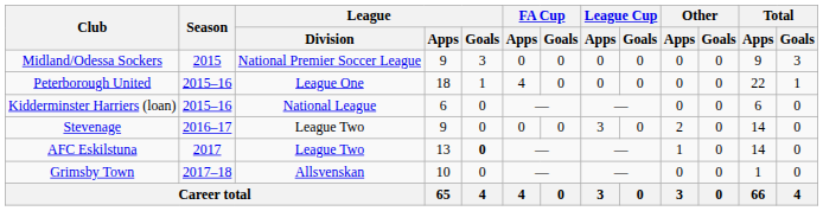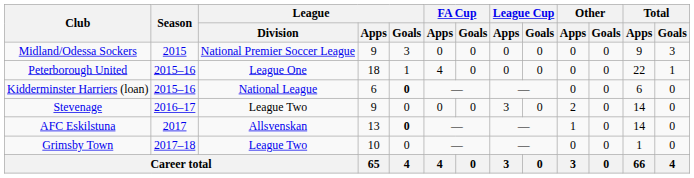 <table class="wikitable" style="text-align:center;">
 <tr>
 <th rowspan="2">Club</th>
 <th rowspan="2">Season</th>
 <th colspan="3">League</th>
 <th colspan="2"><a href='#'>FA Cup</a></th>
 <th colspan="2"><a href='#'>League Cup</a></th>
 <th colspan="2">Other</th>
 <th colspan="2">Total</th>
 </tr>
 <tr>
 <th>Division</th>
 <th>Apps</th>
 <th>Goals</th>
 <th>Apps</th>
 <th>Goals</th>
 <th>Apps</th>
 <th>Goals</th>
 <th>Apps</th>
 <th>Goals</th>
 <th>Apps</th>
 <th>Goals</th>
 </tr>
 <tr>
 <td><a href='#'>Midland/Odessa Sockers</a></td>
 <td><a href='#'>2015</a></td>
 <td><a href='#'>National Premier Soccer League</a></td>
 <td>9</td>
 <td>3</td>
 <td>0</td>
 <td>0</td>
 <td>0</td>
 <td>0</td>
 <td>0</td>
 <td>0</td>
 <td>9</td>
 <td>3</td>
 </tr>
 <tr>
 <td><a href='#'>Peterborough United</a></td>
 <td><a href='#'>2015–16</a></td>
 <td><a href='#'>League One</a></td>
 <td>18</td>
 <td>1</td>
 <td>4</td>
 <td>0</td>
 <td>0</td>
 <td>0</td>
 <td>0</td>
 <td>0</td>
 <td>22</td>
 <td>1</td>
 </tr>
 <tr>
 <td><a href='#'>Kidderminster Harriers</a> (loan)</td>
 <td><a href='#'>2015–16</a></td>
 <td><a href='#'>National League</a></td>
 <td>6</td>
-<td>0</td>
+<td><strong>0</strong></td>
 <td colspan=2>—</td>
 <td colspan=2>—</td>
 <td>0</td>
 <td>0</td>
 <td>6</td>
 <td>0</td>
 </tr>
 <tr>
 <td><a href='#'>Stevenage</a></td>
 <td><a href='#'>2016–17</a></td>
 <td>League Two</td>
 <td>9</td>
 <td>0</td>
 <td>0</td>
 <td>0</td>
 <td>3</td>
 <td>0</td>
 <td>2</td>
 <td>0</td>
 <td>14</td>
 <td>0</td>
 </tr>
 <tr>
 <td><a href='#'>AFC Eskilstuna</a></td>
 <td><a href='#'>2017</a></td>
-<td><a href='#'>League Two</a></td>
+<td><a href='#'>Allsvenskan</a></td>
 <td>13</td>
 <td><strong>0</strong></td>
 <td colspan=2>—</td>
 <td colspan=2>—</td>
 <td>1</td>
 <td>0</td>
 <td>14</td>
 <td>0</td>
 </tr>
 <tr>
 <td><a href='#'>Grimsby Town</a></td>
 <td><a href='#'>2017–18</a></td>
-<td><a href='#'>Allsvenskan</a></td>
+<td><a href='#'>League Two</a></td>
 <td>10</td>
 <td>0</td>
 <td colspan=2>—</td>
 <td colspan=2>—</td>
 <td>0</td>
 <td>0</td>
 <td>1</td>
 <td>0</td>
 </tr>
 <tr>
 <th colspan="3">Career total</th>
 <th>65</th>
 <th>4</th>
 <th>4</th>
 <th>0</th>
 <th>3</th>
 <th>0</th>
 <th>3</th>
 <th>0</th>
 <th>66</th>
 <th>4</th>
 </tr>
 </table>
